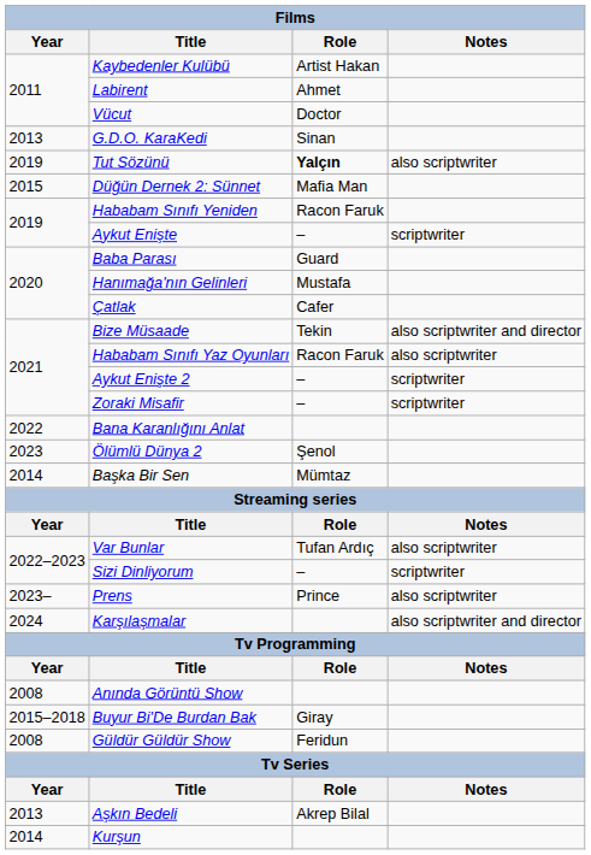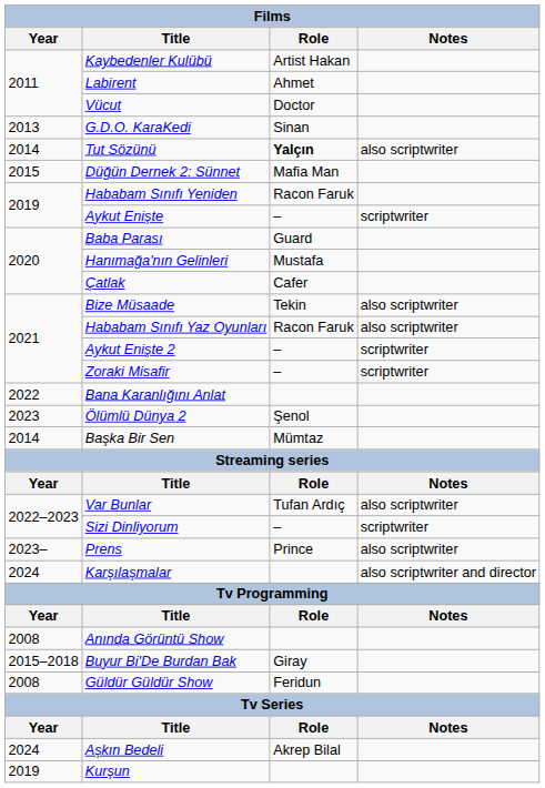 <table class="wikitable" border="2" cellpadding="4" cellspacing="0" style="font-size:90%">
 <tr>
 <th colspan="4" style="background:LightSteelBlue">Films</th>
 </tr>
 <tr>
 <th>Year</th>
 <th>Title</th>
 <th>Role</th>
 <th>Notes</th>
 </tr>
 <tr>
 <td rowspan="3">2011</td>
 <td><em><a href='#'>Kaybedenler Kulübü</a></em></td>
 <td>Artist Hakan</td>
 <td></td>
 </tr>
 <tr>
 <td><em><a href='#'>Labirent</a></em></td>
 <td>Ahmet</td>
 <td></td>
 </tr>
 <tr>
 <td><em><a href='#'>Vücut</a></em></td>
 <td>Doctor</td>
 <td></td>
 </tr>
 <tr>
 <td>2013</td>
 <td><em><a href='#'>G.D.O. KaraKedi</a></em></td>
 <td>Sinan</td>
 <td></td>
 </tr>
 <tr>
-<td>2019</td>
+<td>2014</td>
 <td><em><a href='#'>Tut Sözünü</a></em></td>
 <td><strong>Yalçın</strong></td>
 <td>also scriptwriter</td>
 </tr>
 <tr>
 <td>2015</td>
 <td><em><a href='#'>Düğün Dernek 2: Sünnet</a></em></td>
 <td>Mafia Man</td>
 <td></td>
 </tr>
 <tr>
 <td rowspan="2">2019</td>
 <td><em><a href='#'>Hababam Sınıfı Yeniden</a></em></td>
 <td>Racon Faruk</td>
 <td></td>
 </tr>
 <tr>
 <td><em><a href='#'>Aykut Enişte</a></em></td>
 <td>–</td>
 <td>scriptwriter</td>
 </tr>
 <tr>
 <td rowspan="3">2020</td>
 <td><em><a href='#'>Baba Parası</a></em></td>
 <td>Guard</td>
 <td></td>
 </tr>
 <tr>
 <td><em><a href='#'>Hanımağa'nın Gelinleri</a></em></td>
 <td>Mustafa</td>
 <td></td>
 </tr>
 <tr>
 <td><em><a href='#'>Çatlak</a></em></td>
 <td>Cafer</td>
 <td></td>
 </tr>
 <tr>
 <td rowspan="4">2021</td>
 <td><em><a href='#'>Bize Müsaade</a></em></td>
 <td>Tekin</td>
-<td>also scriptwriter and director</td>
+<td>also scriptwriter</td>
 </tr>
 <tr>
 <td><em><a href='#'>Hababam Sınıfı Yaz Oyunları</a></em></td>
 <td>Racon Faruk</td>
 <td>also scriptwriter</td>
 </tr>
 <tr>
 <td><em><a href='#'>Aykut Enişte 2</a></em></td>
 <td>–</td>
 <td>scriptwriter</td>
 </tr>
 <tr>
 <td><em><a href='#'>Zoraki Misafir</a></em></td>
 <td>–</td>
 <td>scriptwriter</td>
 </tr>
 <tr>
 <td>2022</td>
 <td><em><a href='#'>Bana Karanlığını Anlat</a></em></td>
 <td></td>
 <td></td>
 </tr>
 <tr>
 <td>2023</td>
 <td><em><a href='#'>Ölümlü Dünya 2</a></em></td>
 <td>Şenol</td>
 <td></td>
 </tr>
 <tr>
 <td>2014</td>
 <td><em>Başka Bir Sen</em></td>
 <td>Mümtaz</td>
 <td></td>
 </tr>
 <tr>
 <th colspan="4" style="background:LightSteelBlue">Streaming series</th>
 </tr>
 <tr>
 <th>Year</th>
 <th>Title</th>
 <th>Role</th>
 <th>Notes</th>
 </tr>
 <tr>
 <td rowspan="2">2022–2023</td>
 <td><em><a href='#'>Var Bunlar</a></em></td>
 <td>Tufan Ardıç</td>
 <td>also scriptwriter</td>
 </tr>
 <tr>
 <td><em><a href='#'>Sizi Dinliyorum</a></em></td>
 <td>–</td>
 <td>scriptwriter</td>
 </tr>
 <tr>
 <td>2023–</td>
 <td><em><a href='#'>Prens</a></em></td>
 <td>Prince</td>
 <td>also scriptwriter</td>
 </tr>
 <tr>
 <td>2024</td>
 <td><em><a href='#'>Karşılaşmalar</a></em></td>
 <td></td>
 <td>also scriptwriter and director</td>
 </tr>
 <tr>
 <th colspan="4" style="background:LightSteelBlue">Tv Programming</th>
 </tr>
 <tr>
 <th>Year</th>
 <th>Title</th>
 <th>Role</th>
 <th>Notes</th>
 </tr>
 <tr>
 <td>2008</td>
 <td><em><a href='#'>Anında Görüntü Show</a></em></td>
 <td></td>
 <td></td>
 </tr>
 <tr>
 <td>2015–2018</td>
 <td><em><a href='#'>Buyur Bi'De Burdan Bak</a></em></td>
 <td>Giray</td>
 <td></td>
 </tr>
 <tr>
 <td>2008</td>
 <td><em><a href='#'>Güldür Güldür Show</a></em></td>
 <td>Feridun</td>
 <td></td>
 </tr>
 <tr>
 <th colspan="4" style="background:LightSteelBlue">Tv Series</th>
 </tr>
 <tr>
 <th>Year</th>
 <th>Title</th>
 <th>Role</th>
 <th>Notes</th>
 </tr>
 <tr>
-<td>2013</td>
+<td>2024</td>
 <td><em><a href='#'>Aşkın Bedeli</a></em></td>
 <td>Akrep Bilal</td>
 <td></td>
 </tr>
 <tr>
-<td>2014</td>
+<td>2019</td>
 <td><em><a href='#'>Kurşun</a></em></td>
 <td></td>
 <td></td>
 </tr>
 </table>
